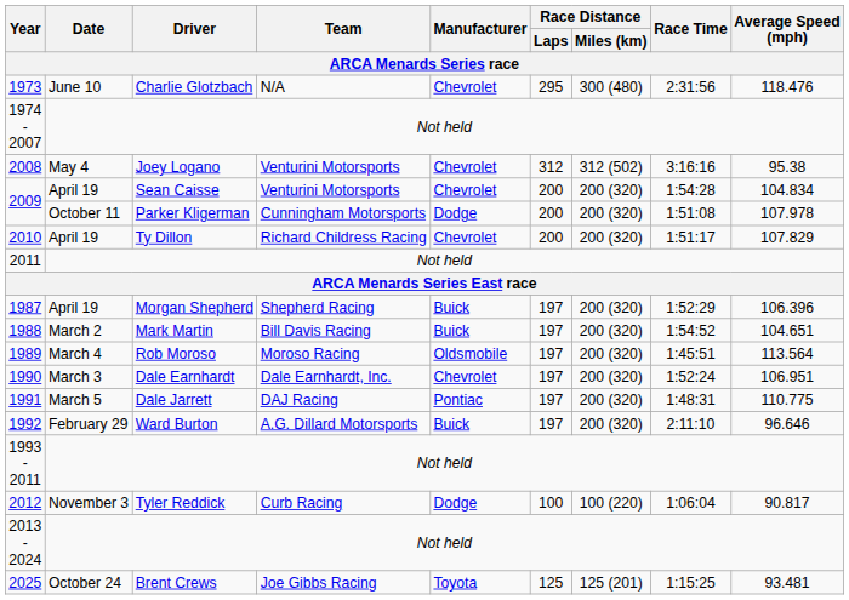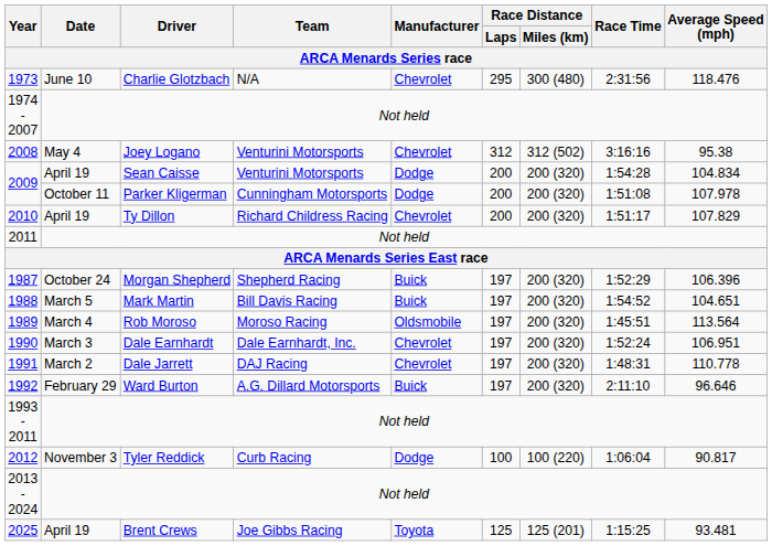 <table class="wikitable" style="font-size: 95%;">
 <tr>
 <th rowspan="2">Year</th>
 <th rowspan="2">Date</th>
 <th rowspan="2">Driver</th>
 <th rowspan="2">Team</th>
 <th rowspan="2">Manufacturer</th>
 <th colspan="2">Race Distance</th>
 <th rowspan="2">Race Time</th>
 <th rowspan="2">Average Speed<br>(mph)</th>
 </tr>
 <tr>
 <th>Laps</th>
 <th>Miles (km)</th>
 </tr>
 <tr>
 <th colspan=10><a href='#'>ARCA Menards Series</a> race</th>
 </tr>
 <tr>
 <td><a href='#'>1973</a></td>
 <td>June 10</td>
 <td><a href='#'>Charlie Glotzbach</a></td>
 <td>N/A</td>
 <td><a href='#'>Chevrolet</a></td>
 <td align="center">295</td>
 <td align="center">300 (480)</td>
 <td align="center">2:31:56</td>
 <td align="center">118.476</td>
 </tr>
 <tr>
 <td align="center">1974<br>-<br>2007</td>
 <td colspan="9" align="center"><em>Not held</em></td>
 </tr>
 <tr>
 <td><a href='#'>2008</a></td>
 <td>May 4</td>
 <td><a href='#'>Joey Logano</a></td>
 <td><a href='#'>Venturini Motorsports</a></td>
 <td><a href='#'>Chevrolet</a></td>
 <td align="center">312</td>
 <td align="center">312 (502)</td>
 <td align="center">3:16:16</td>
 <td align="center">95.38</td>
 </tr>
 <tr>
 <td rowspan=2><a href='#'>2009</a></td>
 <td>April 19</td>
 <td><a href='#'>Sean Caisse</a></td>
 <td><a href='#'>Venturini Motorsports</a></td>
-<td><a href='#'>Chevrolet</a></td>
+<td><a href='#'>Dodge</a></td>
 <td align="center">200</td>
 <td align="center">200 (320)</td>
 <td align="center">1:54:28</td>
 <td align="center">104.834</td>
 </tr>
 <tr>
 <td>October 11</td>
 <td><a href='#'>Parker Kligerman</a></td>
 <td><a href='#'>Cunningham Motorsports</a></td>
 <td><a href='#'>Dodge</a></td>
 <td align="center">200</td>
 <td align="center">200 (320)</td>
 <td align="center">1:51:08</td>
 <td align="center">107.978</td>
 </tr>
 <tr>
 <td><a href='#'>2010</a></td>
 <td>April 19</td>
 <td><a href='#'>Ty Dillon</a></td>
 <td><a href='#'>Richard Childress Racing</a></td>
 <td><a href='#'>Chevrolet</a></td>
 <td align="center">200</td>
 <td align="center">200 (320)</td>
 <td align="center">1:51:17</td>
 <td align="center">107.829</td>
 </tr>
 <tr>
 <td align="center">2011</td>
 <td colspan="9" align="center"><em>Not held</em></td>
 </tr>
 <tr>
 <th colspan=10><a href='#'>ARCA Menards Series East</a> race</th>
 </tr>
 <tr>
 <td><a href='#'>1987</a></td>
-<td>April 19</td>
+<td>October 24</td>
 <td><a href='#'>Morgan Shepherd</a></td>
 <td><a href='#'>Shepherd Racing</a></td>
 <td><a href='#'>Buick</a></td>
 <td align="center">197</td>
 <td align="center">200 (320)</td>
 <td align="center">1:52:29</td>
 <td align="center">106.396</td>
 </tr>
 <tr>
 <td><a href='#'>1988</a></td>
-<td>March 2</td>
+<td>March 5</td>
 <td><a href='#'>Mark Martin</a></td>
 <td><a href='#'>Bill Davis Racing</a></td>
 <td><a href='#'>Buick</a></td>
 <td align="center">197</td>
 <td align="center">200 (320)</td>
 <td align="center">1:54:52</td>
 <td align="center">104.651</td>
 </tr>
 <tr>
 <td><a href='#'>1989</a></td>
 <td>March 4</td>
 <td><a href='#'>Rob Moroso</a></td>
 <td><a href='#'>Moroso Racing</a></td>
 <td><a href='#'>Oldsmobile</a></td>
 <td align="center">197</td>
 <td align="center">200 (320)</td>
 <td align="center">1:45:51</td>
 <td align="center">113.564</td>
 </tr>
 <tr>
 <td><a href='#'>1990</a></td>
 <td>March 3</td>
 <td><a href='#'>Dale Earnhardt</a></td>
 <td><a href='#'>Dale Earnhardt, Inc.</a></td>
 <td><a href='#'>Chevrolet</a></td>
 <td align="center">197</td>
 <td align="center">200 (320)</td>
 <td align="center">1:52:24</td>
 <td align="center">106.951</td>
 </tr>
 <tr>
 <td><a href='#'>1991</a></td>
-<td>March 5</td>
+<td>March 2</td>
 <td><a href='#'>Dale Jarrett</a></td>
 <td><a href='#'>DAJ Racing</a></td>
-<td><a href='#'>Pontiac</a></td>
+<td><a href='#'>Chevrolet</a></td>
 <td align="center">197</td>
 <td align="center">200 (320)</td>
 <td align="center">1:48:31</td>
-<td align="center">110.775</td>
+<td align="center">110.778</td>
 </tr>
 <tr>
 <td><a href='#'>1992</a></td>
 <td>February 29</td>
 <td><a href='#'>Ward Burton</a></td>
 <td><a href='#'>A.G. Dillard Motorsports</a></td>
 <td><a href='#'>Buick</a></td>
 <td align="center">197</td>
 <td align="center">200 (320)</td>
 <td align="center">2:11:10</td>
 <td align="center">96.646</td>
 </tr>
 <tr>
 <td align="center">1993<br>-<br>2011</td>
 <td colspan="9" align="center"><em>Not held</em></td>
 </tr>
 <tr>
 <td><a href='#'>2012</a></td>
 <td>November 3</td>
 <td><a href='#'>Tyler Reddick</a></td>
 <td><a href='#'>Curb Racing</a></td>
 <td><a href='#'>Dodge</a></td>
 <td align="center">100</td>
 <td align="center">100 (220)</td>
 <td align="center">1:06:04</td>
 <td align="center">90.817</td>
 </tr>
 <tr>
 <td align="center">2013<br>-<br>2024</td>
 <td colspan="9" align="center"><em>Not held</em></td>
 </tr>
 <tr>
 <td><a href='#'>2025</a></td>
-<td>October 24</td>
+<td>April 19</td>
 <td><a href='#'>Brent Crews</a></td>
 <td><a href='#'>Joe Gibbs Racing</a></td>
 <td><a href='#'>Toyota</a></td>
 <td align="center">125</td>
 <td align="center">125 (201)</td>
 <td align="center">1:15:25</td>
 <td align="center">93.481</td>
 </tr>
 </table>
